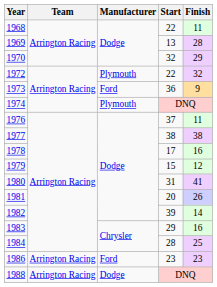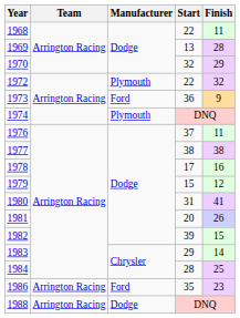 <table class="wikitable" style="font-size: 90%;">
 <tr>
 <th>Year</th>
 <th>Team</th>
 <th>Manufacturer</th>
 <th>Start</th>
 <th>Finish</th>
 </tr>
 <tr>
 <td><a href='#'>1968</a></td>
 <td rowspan=3><a href='#'>Arrington Racing</a></td>
 <td rowspan=3><a href='#'>Dodge</a></td>
 <td align=center>22</td>
 <td align=center style="background:#DFFFDF;">11</td>
 </tr>
 <tr>
 <td><a href='#'>1969</a></td>
 <td align=center>13</td>
 <td align=center style="background:#EFCFFF;">28</td>
 </tr>
 <tr>
 <td><a href='#'>1970</a></td>
 <td align=center>32</td>
 <td align=center style="background:#EFCFFF;">29</td>
 </tr>
 <tr>
 <td><a href='#'>1972</a></td>
 <td rowspan=3><a href='#'>Arrington Racing</a></td>
 <td><a href='#'>Plymouth</a></td>
 <td align=center>22</td>
 <td align=center style="background:#EFCFFF;">32</td>
 </tr>
 <tr>
 <td><a href='#'>1973</a></td>
 <td><a href='#'>Ford</a></td>
 <td align=center>36</td>
 <td align=center style="background:#FFDF9F;">9</td>
 </tr>
 <tr>
 <td><a href='#'>1974</a></td>
 <td><a href='#'>Plymouth</a></td>
 <td colspan=2 align=center style="background:#FFCFCF;">DNQ</td>
 </tr>
 <tr>
 <td><a href='#'>1976</a></td>
 <td rowspan=9><a href='#'>Arrington Racing</a></td>
 <td rowspan=7><a href='#'>Dodge</a></td>
 <td align=center>37</td>
 <td align=center style="background:#DFFFDF;">11</td>
 </tr>
 <tr>
 <td><a href='#'>1977</a></td>
 <td align=center>38</td>
 <td align=center style="background:#EFCFFF;">38</td>
 </tr>
 <tr>
 <td><a href='#'>1978</a></td>
 <td align=center>17</td>
 <td align=center style="background:#DFFFDF;">16</td>
 </tr>
 <tr>
 <td><a href='#'>1979</a></td>
 <td align=center>15</td>
 <td align=center style="background:#DFFFDF;">12</td>
 </tr>
 <tr>
 <td><a href='#'>1980</a></td>
 <td align=center>31</td>
 <td align=center style="background:#EFCFFF;">41</td>
 </tr>
 <tr>
 <td><a href='#'>1981</a></td>
 <td align=center>20</td>
 <td align=center style="background:#CFCFFF;">26</td>
 </tr>
 <tr>
 <td><a href='#'>1982</a></td>
 <td align=center>39</td>
-<td align=center style="background:#DFFFDF;">14</td>
+<td align=center style="background:#DFFFDF;">15</td>
 </tr>
 <tr>
 <td><a href='#'>1983</a></td>
 <td rowspan=2><a href='#'>Chrysler</a></td>
 <td align=center>29</td>
-<td align=center style="background:#DFFFDF;">16</td>
+<td align=center style="background:#DFFFDF;">14</td>
 </tr>
 <tr>
 <td><a href='#'>1984</a></td>
 <td align=center>28</td>
 <td align=center style="background:#EFCFFF;">25</td>
 </tr>
 <tr>
 <td><a href='#'>1986</a></td>
 <td><a href='#'>Arrington Racing</a></td>
 <td><a href='#'>Ford</a></td>
-<td align=center>23</td>
+<td align=center>35</td>
 <td align=center style="background:#EFCFFF;">23</td>
 </tr>
 <tr>
 <td><a href='#'>1988</a></td>
 <td><a href='#'>Arrington Racing</a></td>
 <td><a href='#'>Dodge</a></td>
 <td colspan=2 align=center style="background:#FFCFCF;">DNQ</td>
 </tr>
 </table>
